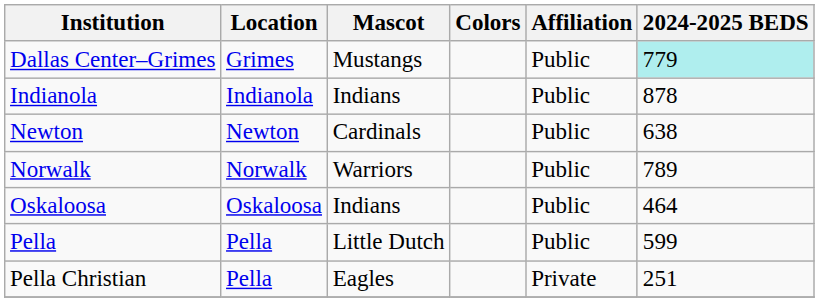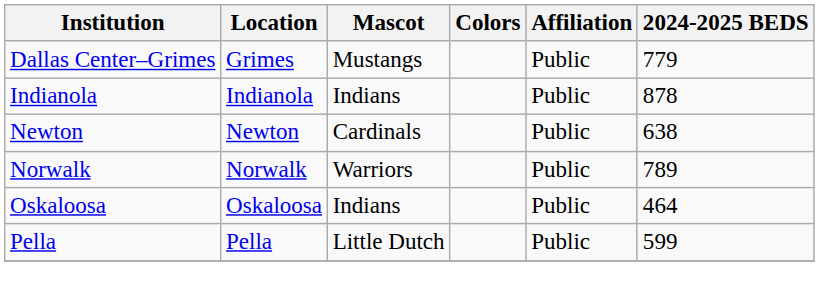 <table class="wikitable">
 <tr>
 <th>Institution</th>
 <th>Location</th>
 <th>Mascot</th>
 <th>Colors</th>
 <th>Affiliation</th>
 <th>2024-2025 BEDS</th>
 </tr>
 <tr>
 <td><a href='#'>Dallas Center–Grimes</a></td>
 <td><a href='#'>Grimes</a></td>
 <td>Mustangs</td>
 <td> </td>
 <td>Public</td>
-<td style="background: paleturquoise;">779</td>
+<td>779</td>
 </tr>
 <tr>
 <td><a href='#'>Indianola</a></td>
 <td><a href='#'>Indianola</a></td>
 <td>Indians</td>
 <td> </td>
 <td>Public</td>
 <td>878</td>
 </tr>
 <tr>
 <td><a href='#'>Newton</a></td>
 <td><a href='#'>Newton</a></td>
 <td>Cardinals</td>
 <td> </td>
 <td>Public</td>
 <td>638</td>
 </tr>
 <tr>
 <td><a href='#'>Norwalk</a></td>
 <td><a href='#'>Norwalk</a></td>
 <td>Warriors</td>
 <td> </td>
 <td>Public</td>
 <td>789</td>
 </tr>
 <tr>
 <td><a href='#'>Oskaloosa</a></td>
 <td><a href='#'>Oskaloosa</a></td>
 <td>Indians</td>
 <td> </td>
 <td>Public</td>
 <td>464</td>
 </tr>
 <tr>
 <td><a href='#'>Pella</a></td>
 <td><a href='#'>Pella</a></td>
 <td>Little Dutch</td>
 <td> </td>
 <td>Public</td>
 <td>599</td>
 </tr>
 <tr>
-<td>Pella Christian</td>
-<td><a href='#'>Pella</a></td>
-<td>Eagles</td>
-<td> </td>
-<td>Private</td>
-<td>251</td>
-</tr>
-<tr>
 </tr>
 </table>
